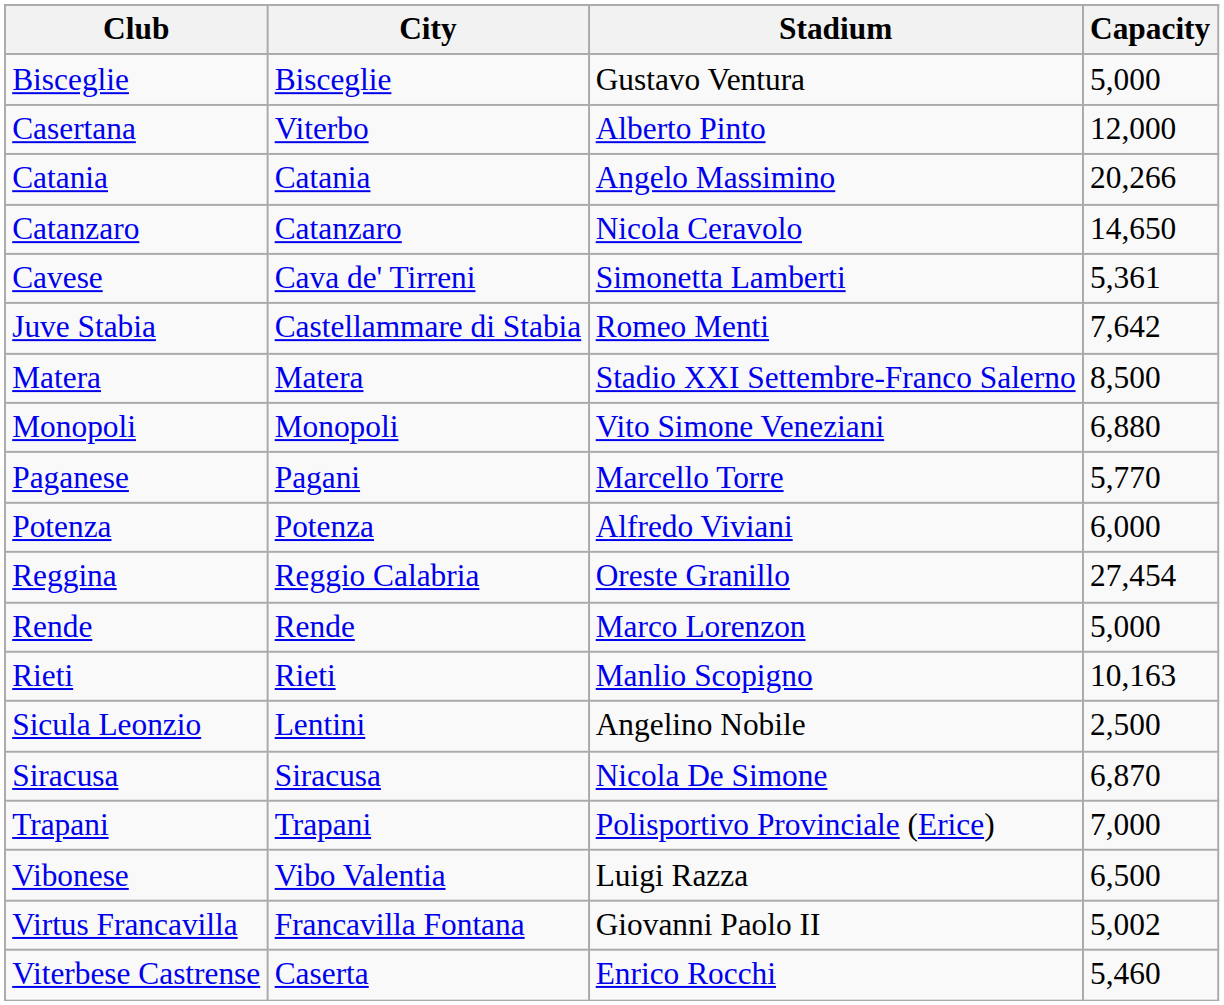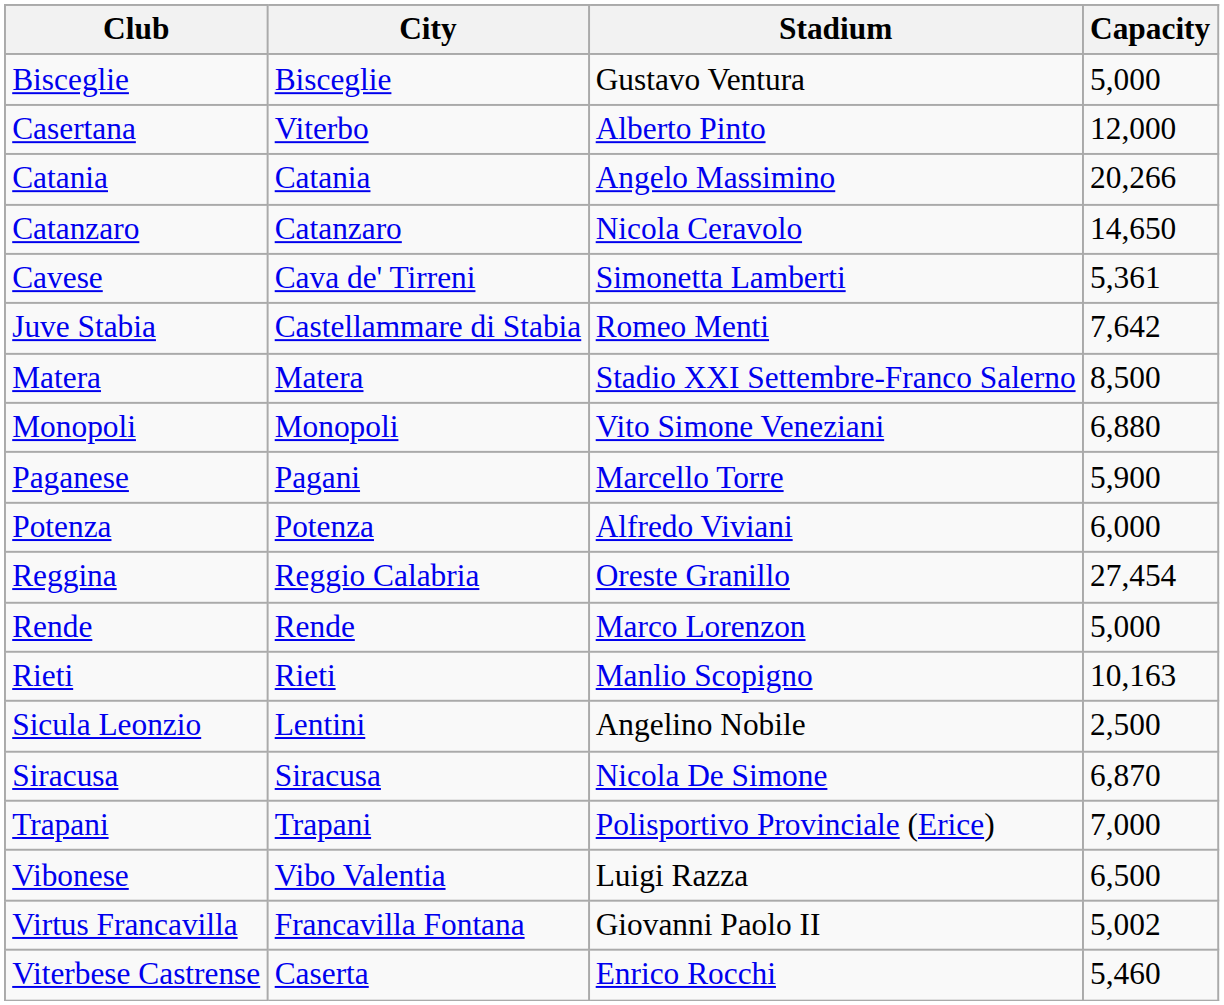 <table class="wikitable sortable">
 <tr>
 <th>Club</th>
 <th>City</th>
 <th>Stadium</th>
 <th>Capacity</th>
 </tr>
 <tr>
 <td><a href='#'>Bisceglie</a></td>
 <td><a href='#'>Bisceglie</a></td>
 <td>Gustavo Ventura</td>
 <td>5,000</td>
 </tr>
 <tr>
 <td><a href='#'>Casertana</a></td>
 <td><a href='#'>Viterbo</a></td>
 <td><a href='#'>Alberto Pinto</a></td>
 <td>12,000</td>
 </tr>
 <tr>
 <td><a href='#'>Catania</a></td>
 <td><a href='#'>Catania</a></td>
 <td><a href='#'>Angelo Massimino</a></td>
 <td>20,266</td>
 </tr>
 <tr>
 <td><a href='#'>Catanzaro</a></td>
 <td><a href='#'>Catanzaro</a></td>
 <td><a href='#'>Nicola Ceravolo</a></td>
 <td>14,650</td>
 </tr>
 <tr>
 <td><a href='#'>Cavese</a></td>
 <td><a href='#'>Cava de' Tirreni</a></td>
 <td><a href='#'>Simonetta Lamberti</a></td>
 <td>5,361</td>
 </tr>
 <tr>
 <td><a href='#'>Juve Stabia</a></td>
 <td><a href='#'>Castellammare di Stabia</a></td>
 <td><a href='#'>Romeo Menti</a></td>
 <td>7,642</td>
 </tr>
 <tr>
 <td><a href='#'>Matera</a></td>
 <td><a href='#'>Matera</a></td>
 <td><a href='#'>Stadio XXI Settembre-Franco Salerno</a></td>
 <td>8,500</td>
 </tr>
 <tr>
 <td><a href='#'>Monopoli</a></td>
 <td><a href='#'>Monopoli</a></td>
 <td><a href='#'>Vito Simone Veneziani</a></td>
 <td>6,880</td>
 </tr>
 <tr>
 <td><a href='#'>Paganese</a></td>
 <td><a href='#'>Pagani</a></td>
 <td><a href='#'>Marcello Torre</a></td>
-<td>5,770</td>
+<td>5,900</td>
 </tr>
 <tr>
 <td><a href='#'>Potenza</a></td>
 <td><a href='#'>Potenza</a></td>
 <td><a href='#'>Alfredo Viviani</a></td>
 <td>6,000</td>
 </tr>
 <tr>
 <td><a href='#'>Reggina</a></td>
 <td><a href='#'>Reggio Calabria</a></td>
 <td><a href='#'>Oreste Granillo</a></td>
 <td>27,454</td>
 </tr>
 <tr>
 <td><a href='#'>Rende</a></td>
 <td><a href='#'>Rende</a></td>
 <td><a href='#'>Marco Lorenzon</a></td>
 <td>5,000</td>
 </tr>
 <tr>
 <td><a href='#'>Rieti</a></td>
 <td><a href='#'>Rieti</a></td>
 <td><a href='#'>Manlio Scopigno</a></td>
 <td>10,163</td>
 </tr>
 <tr>
 <td><a href='#'>Sicula Leonzio</a></td>
 <td><a href='#'>Lentini</a></td>
 <td>Angelino Nobile</td>
 <td>2,500</td>
 </tr>
 <tr>
 <td><a href='#'>Siracusa</a></td>
 <td><a href='#'>Siracusa</a></td>
 <td><a href='#'>Nicola De Simone</a></td>
 <td>6,870</td>
 </tr>
 <tr>
 <td><a href='#'>Trapani</a></td>
 <td><a href='#'>Trapani</a></td>
 <td><a href='#'>Polisportivo Provinciale</a> (<a href='#'>Erice</a>)</td>
 <td>7,000</td>
 </tr>
 <tr>
 <td><a href='#'>Vibonese</a></td>
 <td><a href='#'>Vibo Valentia</a></td>
 <td>Luigi Razza</td>
 <td>6,500</td>
 </tr>
 <tr>
 <td><a href='#'>Virtus Francavilla</a></td>
 <td><a href='#'>Francavilla Fontana</a></td>
 <td>Giovanni Paolo II</td>
 <td>5,002</td>
 </tr>
 <tr>
 <td><a href='#'>Viterbese Castrense</a></td>
 <td><a href='#'>Caserta</a></td>
 <td><a href='#'>Enrico Rocchi</a></td>
 <td>5,460</td>
 </tr>
 </table>
